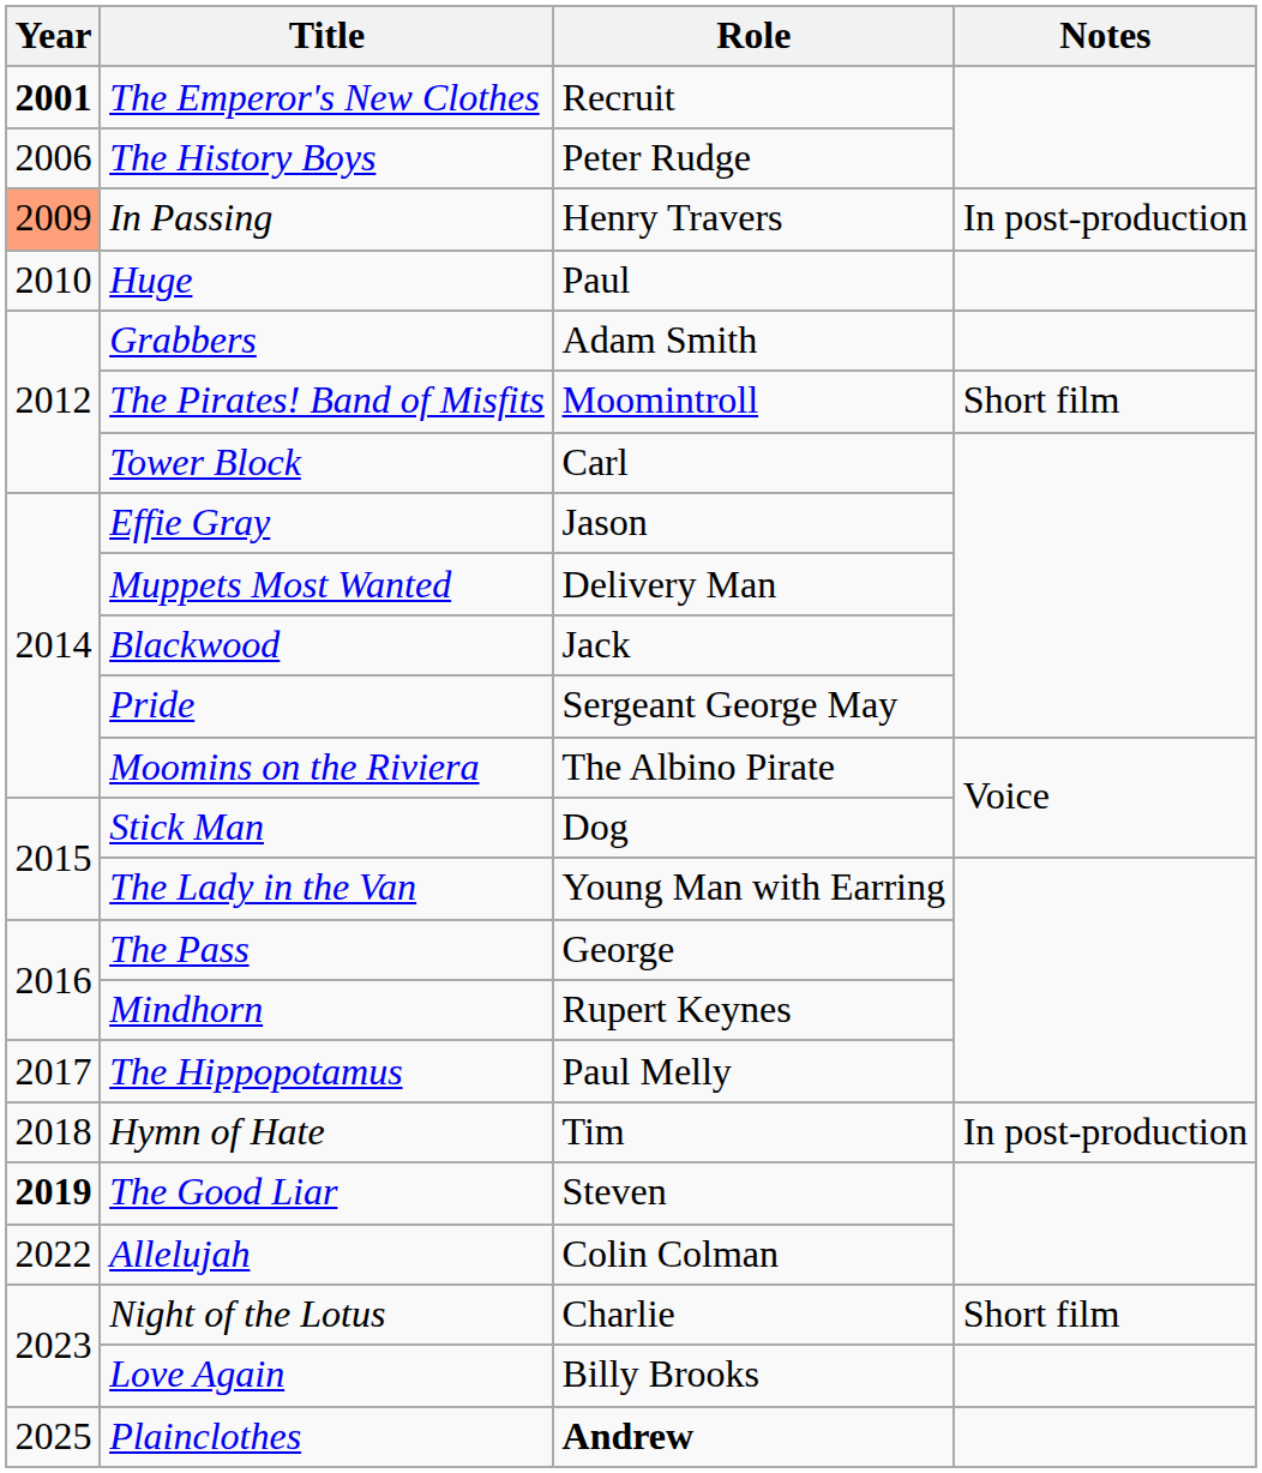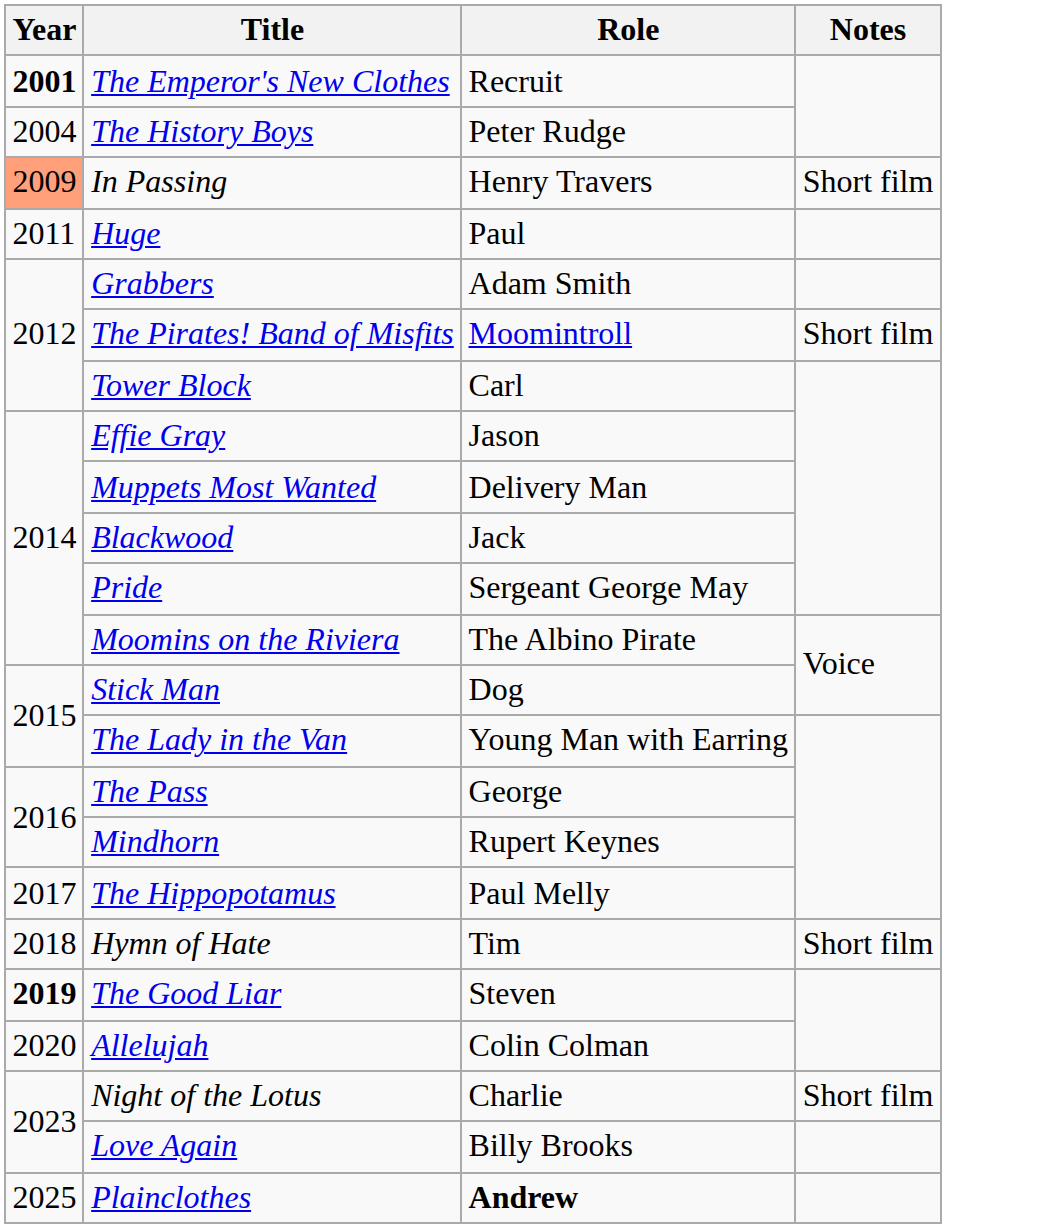 <table class="wikitable sortable">
 <tr>
 <th>Year</th>
 <th>Title</th>
 <th>Role</th>
 <th class="unsortable">Notes</th>
 </tr>
 <tr>
 <td><strong>2001</strong></td>
 <td><em><a href='#'>The Emperor's New Clothes</a></em></td>
 <td>Recruit</td>
 <td rowspan="2"></td>
 </tr>
 <tr>
-<td>2006</td>
+<td>2004</td>
 <td><em><a href='#'>The History Boys</a></em></td>
 <td>Peter Rudge</td>
 </tr>
 <tr>
 <td style="background: lightsalmon;">2009</td>
 <td><em>In Passing</em></td>
 <td>Henry Travers</td>
-<td rowspan="1">In post-production</td>
+<td>Short film</td>
 </tr>
 <tr>
-<td>2010</td>
+<td>2011</td>
 <td><em><a href='#'>Huge</a></em></td>
 <td>Paul</td>
 </tr>
 <tr>
 <td rowspan="3">2012</td>
 <td><em><a href='#'>Grabbers</a></em></td>
 <td>Adam Smith</td>
 <td></td>
 </tr>
 <tr>
 <td><em><a href='#'>The Pirates! Band of Misfits</a></em></td>
 <td><a href='#'>Moomintroll</a></td>
 <td>Short film</td>
 </tr>
 <tr>
 <td><em><a href='#'>Tower Block</a></em></td>
 <td>Carl</td>
 <td rowspan="5"></td>
 </tr>
 <tr>
 <td rowspan="5">2014</td>
 <td><em><a href='#'>Effie Gray</a></em></td>
 <td>Jason</td>
 </tr>
 <tr>
 <td><em><a href='#'>Muppets Most Wanted</a></em></td>
 <td>Delivery Man</td>
 </tr>
 <tr>
 <td><em><a href='#'>Blackwood</a></em></td>
 <td>Jack</td>
 </tr>
 <tr>
 <td><em><a href='#'>Pride</a></em></td>
 <td>Sergeant George May</td>
 </tr>
 <tr>
 <td><em><a href='#'>Moomins on the Riviera</a></em></td>
 <td>The Albino Pirate</td>
 <td rowspan="2">Voice</td>
 </tr>
 <tr>
 <td rowspan="2">2015</td>
 <td><em><a href='#'>Stick Man</a></em></td>
 <td>Dog</td>
 </tr>
 <tr>
 <td><em><a href='#'>The Lady in the Van</a></em></td>
 <td>Young Man with Earring</td>
 <td rowspan="4"></td>
 </tr>
 <tr>
 <td rowspan="2">2016</td>
 <td><em><a href='#'>The Pass</a></em></td>
 <td>George</td>
 </tr>
 <tr>
 <td><em><a href='#'>Mindhorn</a></em></td>
 <td>Rupert Keynes</td>
 </tr>
 <tr>
 <td>2017</td>
 <td><em><a href='#'>The Hippopotamus</a></em></td>
 <td>Paul Melly</td>
 </tr>
 <tr>
 <td>2018</td>
 <td><em>Hymn of Hate</em></td>
 <td>Tim</td>
-<td rowspan="1">In post-production</td>
+<td>Short film</td>
 </tr>
 <tr>
 <td><strong>2019</strong></td>
 <td><em><a href='#'>The Good Liar</a></em></td>
 <td>Steven</td>
 </tr>
 <tr>
-<td>2022</td>
+<td>2020</td>
 <td><em><a href='#'>Allelujah</a></em></td>
 <td>Colin Colman</td>
 </tr>
 <tr>
 <td rowspan="2">2023</td>
 <td><em>Night of the Lotus</em></td>
 <td>Charlie</td>
 <td>Short film</td>
 </tr>
 <tr>
 <td><em><a href='#'>Love Again</a></em></td>
 <td>Billy Brooks</td>
 </tr>
 <tr>
 <td>2025</td>
 <td><em><a href='#'>Plainclothes</a></em></td>
 <td><strong>Andrew</strong></td>
 <td></td>
 </tr>
 </table>
